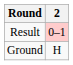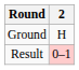 <table class="wikitable" style="text-align:center">
 <tr>
 <th>Round</th>
 <th>2</th>
 </tr>
 <tr>
+<td>Ground</td>
+<td>H</td>
+</tr>
+<tr>
 <td>Result</td>
 <td bgcolor="#FFCCCC">0–1</td>
 </tr>
-<tr>
-<td>Ground</td>
-<td>H</td>
-</tr>
 </table>
